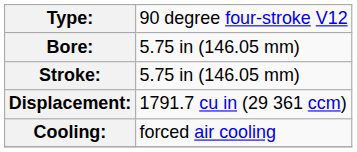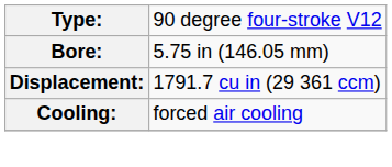 <table class="wikitable">
 <tr>
 <th>Type:</th>
 <td>90 degree <a href='#'>four-stroke</a> <a href='#'>V12</a></td>
 </tr>
 <tr>
 <th>Bore:</th>
-<td>5.75 in (146.05 mm)</td>
-</tr>
-<tr>
-<th>Stroke:</th>
 <td>5.75 in (146.05 mm)</td>
 </tr>
 <tr>
 <th>Displacement:</th>
 <td>1791.7 <a href='#'>cu in</a> (29 361 <a href='#'>ccm</a>)</td>
 </tr>
 <tr>
 <th>Cooling:</th>
 <td>forced <a href='#'>air cooling</a></td>
 </tr>
 <tr>
 </tr>
 </table>
